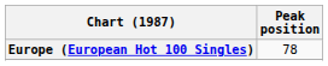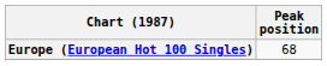 <table class="wikitable sortable plainrowheaders" style="text-align:center">
 <tr>
 <th>Chart (1987)</th>
 <th>Peak<br>position</th>
 </tr>
 <tr>
 <th scope="row">Europe (<a href='#'>European Hot 100 Singles</a>)</th>
-<td>78</td>
+<td>68</td>
 </tr>
 <tr>
 </tr>
 <tr>
 </tr>
 <tr>
 </tr>
 <tr>
 </tr>
 </table>
